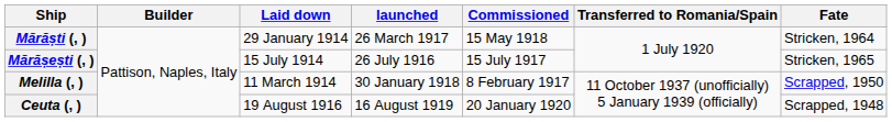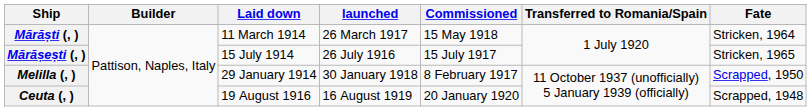 <table class="wikitable plainrowheaders">
 <tr>
 <th scope="col">Ship</th>
 <th scope="col">Builder</th>
 <th scope="col"><a href='#'>Laid down</a></th>
 <th scope="col"><a href='#'>launched</a></th>
 <th scope="col"><a href='#'>Commissioned</a></th>
 <th scope="col">Transferred to Romania/Spain</th>
 <th scope="col">Fate</th>
 </tr>
 <tr>
 <th scope="row"><em><a href='#'>Mărăști</a></em> (, )</th>
 <td rowspan=4>Pattison, Naples, Italy</td>
-<td>29 January 1914</td>
+<td>11 March 1914</td>
 <td>26 March 1917</td>
 <td>15 May 1918</td>
 <td style="text-align:center;" rowspan=2>1 July 1920</td>
 <td>Stricken, 1964</td>
 </tr>
 <tr>
 <th scope="row"><em><a href='#'>Mărășești</a></em> (, )</th>
 <td>15 July 1914</td>
 <td>26 July 1916</td>
 <td>15 July 1917</td>
 <td>Stricken, 1965</td>
 </tr>
 <tr>
 <th scope="row"><em>Melilla</em> (, )</th>
-<td>11 March 1914</td>
+<td>29 January 1914</td>
 <td>30 January 1918</td>
 <td>8 February 1917</td>
 <td style="text-align:center;" rowspan=2>11 October 1937 (unofficially)<br>5 January 1939 (officially)</td>
 <td><a href='#'>Scrapped</a>, 1950</td>
 </tr>
 <tr>
 <th scope="row"><em>Ceuta</em> (, )</th>
 <td>19 August 1916</td>
 <td>16 August 1919</td>
 <td>20 January 1920</td>
 <td>Scrapped, 1948</td>
 </tr>
 </table>
